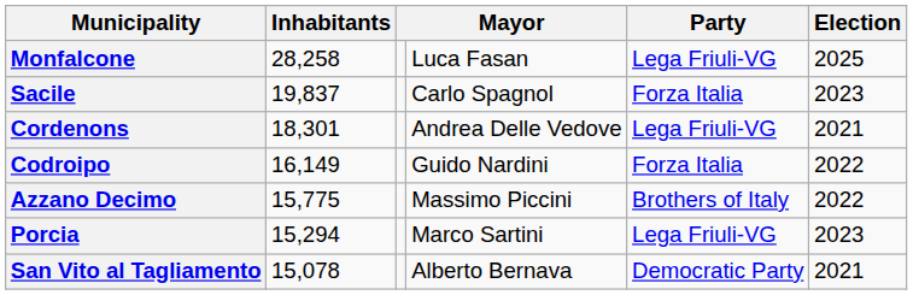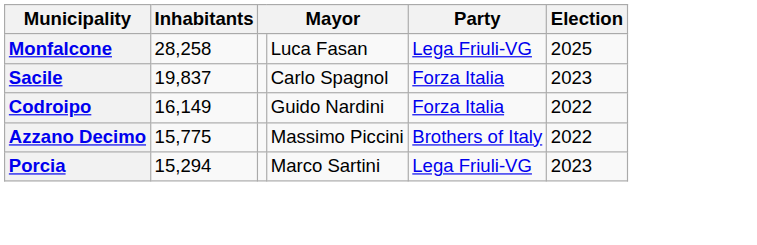 <table class="wikitable" border="1">
 <tr>
 <th scope="col">Municipality</th>
 <th colspan=1>Inhabitants</th>
 <th colspan=2>Mayor</th>
 <th colspan=1>Party</th>
 <th colspan=1>Election</th>
 </tr>
 <tr>
 <th scope="row" style="text-align: left;"><a href='#'>Monfalcone</a></th>
 <td>28,258</td>
 <td></td>
 <td>Luca Fasan</td>
 <td><a href='#'>Lega Friuli-VG</a></td>
 <td>2025</td>
 </tr>
 <tr>
 <th scope="row" style="text-align: left;"><a href='#'>Sacile</a></th>
 <td>19,837</td>
 <td></td>
 <td>Carlo Spagnol</td>
 <td><a href='#'>Forza Italia</a></td>
 <td>2023</td>
 </tr>
 <tr>
-<th scope="row" style="text-align: left;"><a href='#'>Cordenons</a></th>
-<td>18,301</td>
-<td></td>
-<td>Andrea Delle Vedove</td>
-<td><a href='#'>Lega Friuli-VG</a></td>
-<td>2021</td>
-</tr>
-<tr>
 <th scope="row" style="text-align: left;"><a href='#'>Codroipo</a></th>
 <td>16,149</td>
 <td></td>
 <td>Guido Nardini</td>
 <td><a href='#'>Forza Italia</a></td>
 <td>2022</td>
 </tr>
 <tr>
 <th scope="row" style="text-align: left;"><a href='#'>Azzano Decimo</a></th>
 <td>15,775</td>
 <td></td>
 <td>Massimo Piccini</td>
 <td><a href='#'>Brothers of Italy</a></td>
 <td>2022</td>
 </tr>
 <tr>
 <th scope="row" style="text-align: left;"><a href='#'>Porcia</a></th>
 <td>15,294</td>
 <td></td>
 <td>Marco Sartini</td>
 <td><a href='#'>Lega Friuli-VG</a></td>
 <td>2023</td>
 </tr>
-<tr>
-<th scope="row" style="text-align: left;"><a href='#'>San Vito al Tagliamento</a></th>
-<td>15,078</td>
-<td></td>
-<td>Alberto Bernava</td>
-<td><a href='#'>Democratic Party</a></td>
-<td>2021</td>
-</tr>
 </table>
